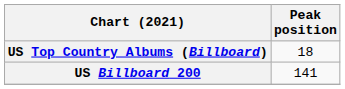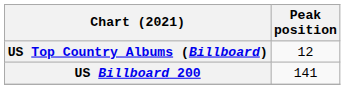 <table class="wikitable sortable plainrowheaders" style="text-align:center;">
 <tr>
 <th scope="col">Chart (2021)</th>
 <th scope="col">Peak<br>position</th>
 </tr>
 <tr>
 <th scope="row">US <a href='#'>Top Country Albums</a> (<em><a href='#'>Billboard</a></em>)</th>
-<td>18</td>
+<td>12</td>
 </tr>
 <tr>
 <th scope="row">US <a href='#'><em>Billboard</em> 200</a></th>
 <td>141</td>
 </tr>
 <tr>
 </tr>
 </table>
